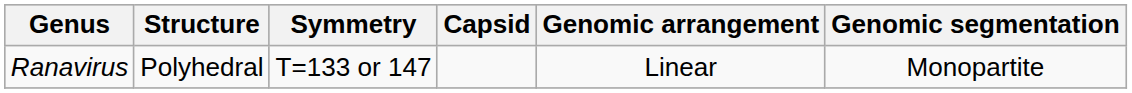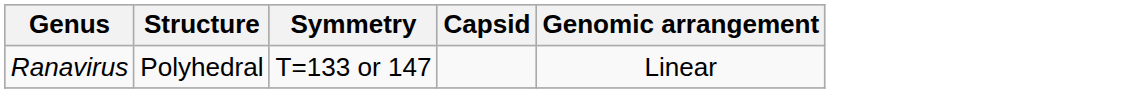 <table class="wikitable sortable" style="text-align:center">
 <tr>
 <th>Genus</th>
 <th>Structure</th>
 <th>Symmetry</th>
 <th>Capsid</th>
 <th>Genomic arrangement</th>
-<th>Genomic segmentation</th>
 </tr>
 <tr>
 <td><em>Ranavirus</em></td>
 <td>Polyhedral</td>
 <td>T=133 or 147</td>
 <td></td>
 <td>Linear</td>
-<td>Monopartite</td>
 </tr>
 </table>
